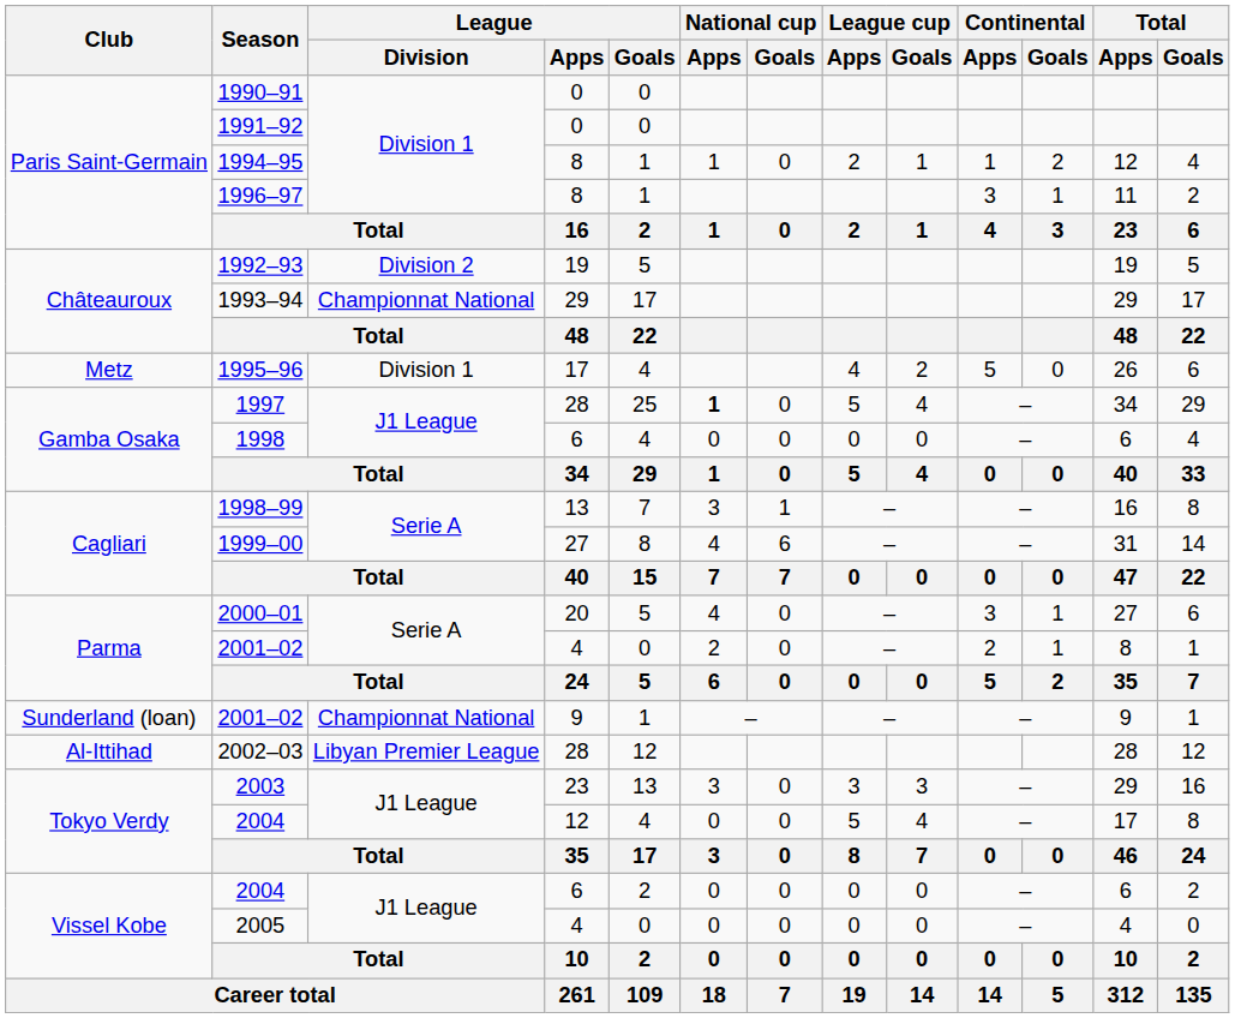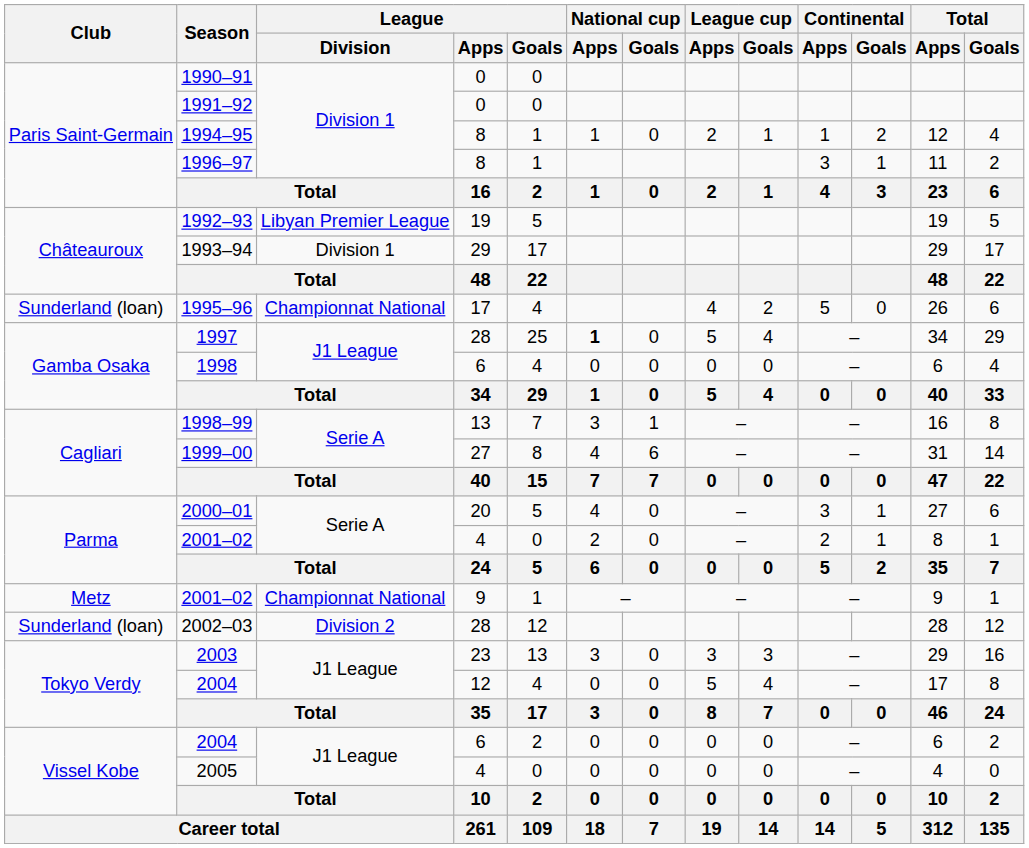 <table class="wikitable" style="text-align:center">
 <tr>
 <th rowspan="2">Club</th>
 <th rowspan="2">Season</th>
 <th colspan="3">League</th>
 <th colspan="2">National cup</th>
 <th colspan="2">League cup</th>
 <th colspan="2">Continental</th>
 <th colspan="2">Total</th>
 </tr>
 <tr>
 <th>Division</th>
 <th>Apps</th>
 <th>Goals</th>
 <th>Apps</th>
 <th>Goals</th>
 <th>Apps</th>
 <th>Goals</th>
 <th>Apps</th>
 <th>Goals</th>
 <th>Apps</th>
 <th>Goals</th>
 </tr>
 <tr>
 <td rowspan="5"><a href='#'>Paris Saint-Germain</a></td>
 <td><a href='#'>1990–91</a></td>
 <td rowspan="4"><a href='#'>Division 1</a></td>
 <td>0</td>
 <td>0</td>
 <td></td>
 <td></td>
 <td></td>
 <td></td>
 <td></td>
 <td></td>
 <td></td>
 <td></td>
 </tr>
 <tr>
 <td><a href='#'>1991–92</a></td>
 <td>0</td>
 <td>0</td>
 <td></td>
 <td></td>
 <td></td>
 <td></td>
 <td></td>
 <td></td>
 <td></td>
 <td></td>
 </tr>
 <tr>
 <td><a href='#'>1994–95</a></td>
 <td>8</td>
 <td>1</td>
 <td>1</td>
 <td>0</td>
 <td>2</td>
 <td>1</td>
 <td>1</td>
 <td>2</td>
 <td>12</td>
 <td>4</td>
 </tr>
 <tr>
 <td><a href='#'>1996–97</a></td>
 <td>8</td>
 <td>1</td>
 <td></td>
 <td></td>
 <td></td>
 <td></td>
 <td>3</td>
 <td>1</td>
 <td>11</td>
 <td>2</td>
 </tr>
 <tr>
 <th colspan="2">Total</th>
 <th>16</th>
 <th>2</th>
 <th>1</th>
 <th>0</th>
 <th>2</th>
 <th>1</th>
 <th>4</th>
 <th>3</th>
 <th>23</th>
 <th>6</th>
 </tr>
 <tr>
 <td rowspan="3"><a href='#'>Châteauroux</a></td>
 <td><a href='#'>1992–93</a></td>
-<td><a href='#'>Division 2</a></td>
+<td><a href='#'>Libyan Premier League</a></td>
 <td>19</td>
 <td>5</td>
 <td></td>
 <td></td>
 <td></td>
 <td></td>
 <td></td>
 <td></td>
 <td>19</td>
 <td>5</td>
 </tr>
 <tr>
 <td>1993–94</td>
-<td><a href='#'>Championnat National</a></td>
+<td>Division 1</td>
 <td>29</td>
 <td>17</td>
 <td></td>
 <td></td>
 <td></td>
 <td></td>
 <td></td>
 <td></td>
 <td>29</td>
 <td>17</td>
 </tr>
 <tr>
 <th colspan="2">Total</th>
 <th>48</th>
 <th>22</th>
 <th></th>
 <th></th>
 <th></th>
 <th></th>
 <th></th>
 <th></th>
 <th>48</th>
 <th>22</th>
 </tr>
 <tr>
-<td><a href='#'>Metz</a></td>
+<td><a href='#'>Sunderland</a> (loan)</td>
 <td><a href='#'>1995–96</a></td>
-<td>Division 1</td>
+<td><a href='#'>Championnat National</a></td>
 <td>17</td>
 <td>4</td>
 <td></td>
 <td></td>
 <td>4</td>
 <td>2</td>
 <td>5</td>
 <td>0</td>
 <td>26</td>
 <td>6</td>
 </tr>
 <tr>
 <td rowspan="3"><a href='#'>Gamba Osaka</a></td>
 <td><a href='#'>1997</a></td>
 <td rowspan="2"><a href='#'>J1 League</a></td>
 <td>28</td>
 <td>25</td>
 <td><strong>1</strong></td>
 <td>0</td>
 <td>5</td>
 <td>4</td>
 <td colspan="2">–</td>
 <td>34</td>
 <td>29</td>
 </tr>
 <tr>
 <td><a href='#'>1998</a></td>
 <td>6</td>
 <td>4</td>
 <td>0</td>
 <td>0</td>
 <td>0</td>
 <td>0</td>
 <td colspan="2">–</td>
 <td>6</td>
 <td>4</td>
 </tr>
 <tr>
 <th colspan="2">Total</th>
 <th>34</th>
 <th>29</th>
 <th>1</th>
 <th>0</th>
 <th>5</th>
 <th>4</th>
 <th>0</th>
 <th>0</th>
 <th>40</th>
 <th>33</th>
 </tr>
 <tr>
 <td rowspan="3"><a href='#'>Cagliari</a></td>
 <td><a href='#'>1998–99</a></td>
 <td rowspan="2"><a href='#'>Serie A</a></td>
 <td>13</td>
 <td>7</td>
 <td>3</td>
 <td>1</td>
 <td colspan="2">–</td>
 <td colspan="2">–</td>
 <td>16</td>
 <td>8</td>
 </tr>
 <tr>
 <td><a href='#'>1999–00</a></td>
 <td>27</td>
 <td>8</td>
 <td>4</td>
 <td>6</td>
 <td colspan="2">–</td>
 <td colspan="2">–</td>
 <td>31</td>
 <td>14</td>
 </tr>
 <tr>
 <th colspan="2">Total</th>
 <th>40</th>
 <th>15</th>
 <th>7</th>
 <th>7</th>
 <th>0</th>
 <th>0</th>
 <th>0</th>
 <th>0</th>
 <th>47</th>
 <th>22</th>
 </tr>
 <tr>
 <td rowspan="3"><a href='#'>Parma</a></td>
 <td><a href='#'>2000–01</a></td>
 <td rowspan="2">Serie A</td>
 <td>20</td>
 <td>5</td>
 <td>4</td>
 <td>0</td>
 <td colspan="2">–</td>
 <td>3</td>
 <td>1</td>
 <td>27</td>
 <td>6</td>
 </tr>
 <tr>
 <td><a href='#'>2001–02</a></td>
 <td>4</td>
 <td>0</td>
 <td>2</td>
 <td>0</td>
 <td colspan="2">–</td>
 <td>2</td>
 <td>1</td>
 <td>8</td>
 <td>1</td>
 </tr>
 <tr>
 <th colspan="2">Total</th>
 <th>24</th>
 <th>5</th>
 <th>6</th>
 <th>0</th>
 <th>0</th>
 <th>0</th>
 <th>5</th>
 <th>2</th>
 <th>35</th>
 <th>7</th>
 </tr>
 <tr>
-<td><a href='#'>Sunderland</a> (loan)</td>
+<td><a href='#'>Metz</a></td>
 <td><a href='#'>2001–02</a></td>
 <td><a href='#'>Championnat National</a></td>
 <td>9</td>
 <td>1</td>
 <td colspan="2">–</td>
 <td colspan="2">–</td>
 <td colspan="2">–</td>
 <td>9</td>
 <td>1</td>
 </tr>
 <tr>
-<td><a href='#'>Al-Ittihad</a></td>
+<td><a href='#'>Sunderland</a> (loan)</td>
 <td>2002–03</td>
-<td><a href='#'>Libyan Premier League</a></td>
+<td><a href='#'>Division 2</a></td>
 <td>28</td>
 <td>12</td>
 <td></td>
 <td></td>
 <td></td>
 <td></td>
 <td></td>
 <td></td>
 <td>28</td>
 <td>12</td>
 </tr>
 <tr>
 <td rowspan="3"><a href='#'>Tokyo Verdy</a></td>
 <td><a href='#'>2003</a></td>
 <td rowspan="2">J1 League</td>
 <td>23</td>
 <td>13</td>
 <td>3</td>
 <td>0</td>
 <td>3</td>
 <td>3</td>
 <td colspan="2">–</td>
 <td>29</td>
 <td>16</td>
 </tr>
 <tr>
 <td><a href='#'>2004</a></td>
 <td>12</td>
 <td>4</td>
 <td>0</td>
 <td>0</td>
 <td>5</td>
 <td>4</td>
 <td colspan="2">–</td>
 <td>17</td>
 <td>8</td>
 </tr>
 <tr>
 <th colspan="2">Total</th>
 <th>35</th>
 <th>17</th>
 <th>3</th>
 <th>0</th>
 <th>8</th>
 <th>7</th>
 <th>0</th>
 <th>0</th>
 <th>46</th>
 <th>24</th>
 </tr>
 <tr>
 <td rowspan="3"><a href='#'>Vissel Kobe</a></td>
 <td><a href='#'>2004</a></td>
 <td rowspan="2">J1 League</td>
 <td>6</td>
 <td>2</td>
 <td>0</td>
 <td>0</td>
 <td>0</td>
 <td>0</td>
 <td colspan="2">–</td>
 <td>6</td>
 <td>2</td>
 </tr>
 <tr>
 <td>2005</td>
 <td>4</td>
 <td>0</td>
 <td>0</td>
 <td>0</td>
 <td>0</td>
 <td>0</td>
 <td colspan="2">–</td>
 <td>4</td>
 <td>0</td>
 </tr>
 <tr>
 <th colspan="2">Total</th>
 <th>10</th>
 <th>2</th>
 <th>0</th>
 <th>0</th>
 <th>0</th>
 <th>0</th>
 <th>0</th>
 <th>0</th>
 <th>10</th>
 <th>2</th>
 </tr>
 <tr>
 <th colspan="3">Career total</th>
 <th>261</th>
 <th>109</th>
 <th>18</th>
 <th>7</th>
 <th>19</th>
 <th>14</th>
 <th>14</th>
 <th>5</th>
 <th>312</th>
 <th>135</th>
 </tr>
 </table>
